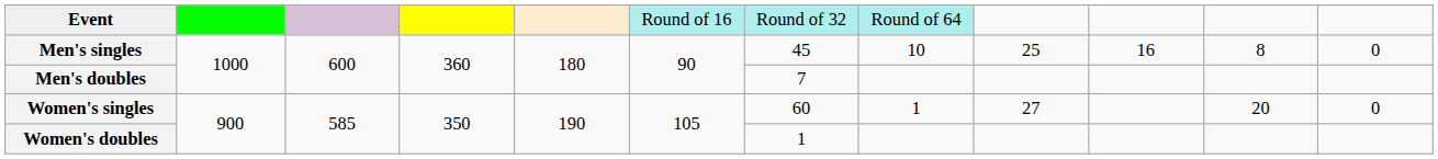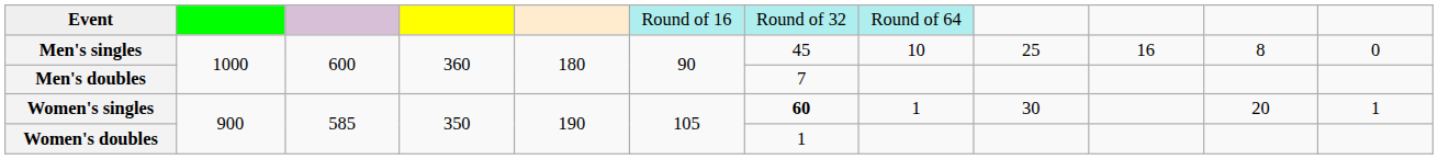 <table class=wikitable style=font-size:90%;text-align:center>
 <tr>
 <td style="width:130px; background:#efefef;"><strong>Event</strong></td>
 <td style="width:80px; background:lime;"></td>
 <td style="width:85px; background:thistle;"></td>
 <td style="width:85px; background:#ff0;"></td>
 <td style="width:85px; background:#ffebcd;"></td>
 <td style="width:85px; background:#afeeee;">Round of 16</td>
 <td style="width:85px; background:#afeeee;">Round of 32</td>
 <td style="width:85px; background:#afeeee;">Round of 64</td>
 <td width=85></td>
 <td width=85></td>
 <td width=85></td>
 <td width=85></td>
 </tr>
 <tr>
 <th style="background:#f3f3f3;">Men's singles</th>
 <td rowspan=2>1000</td>
 <td rowspan=2>600</td>
 <td rowspan=2>360</td>
 <td rowspan=2>180</td>
 <td rowspan=2>90</td>
 <td>45</td>
 <td>10</td>
 <td>25</td>
 <td>16</td>
 <td>8</td>
 <td>0</td>
 </tr>
 <tr>
 <th style="background:#f3f3f3;">Men's doubles</th>
 <td>7</td>
 <td></td>
 <td></td>
 <td></td>
 <td></td>
 <td></td>
 </tr>
 <tr>
 <th style="background:#f3f3f3;">Women's singles</th>
 <td rowspan=2>900</td>
 <td rowspan=2>585</td>
 <td rowspan=2>350</td>
 <td rowspan=2>190</td>
 <td rowspan=2>105</td>
-<td>60</td>
+<td><strong>60</strong></td>
 <td>1</td>
-<td>27</td>
+<td>30</td>
 <td></td>
 <td>20</td>
-<td>0</td>
+<td>1</td>
 </tr>
 <tr>
 <th style="background:#f3f3f3;">Women's doubles</th>
 <td>1</td>
 <td></td>
 <td></td>
 <td></td>
 <td></td>
 <td></td>
 </tr>
 </table>
